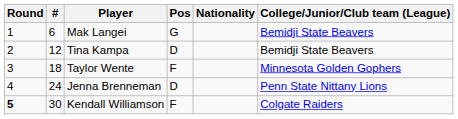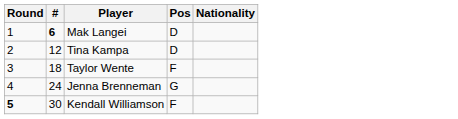 <table class="wikitable">
 <tr>
 <th>Round</th>
 <th>#</th>
 <th>Player</th>
 <th>Pos</th>
 <th>Nationality</th>
-<th>College/Junior/Club team (League)</th>
 </tr>
 <tr>
 <td>1</td>
-<td>6</td>
+<td><strong>6</strong></td>
 <td align=left>Mak Langei</td>
-<td>G</td>
+<td>D</td>
 <td></td>
-<td><a href='#'>Bemidji State Beavers</a></td>
 </tr>
 <tr>
 <td>2</td>
 <td>12</td>
 <td align=left>Tina Kampa</td>
 <td>D</td>
 <td></td>
-<td>Bemidji State Beavers</td>
 </tr>
 <tr>
 <td>3</td>
 <td>18</td>
 <td align=left>Taylor Wente</td>
 <td>F</td>
 <td></td>
-<td align=left><a href='#'>Minnesota Golden Gophers</a></td>
 </tr>
 <tr>
 <td>4</td>
 <td>24</td>
 <td align=left>Jenna Brenneman</td>
-<td>D</td>
+<td>G</td>
 <td></td>
-<td align=left><a href='#'>Penn State Nittany Lions</a></td>
 </tr>
 <tr>
 <td><strong>5</strong></td>
 <td>30</td>
 <td align=left>Kendall Williamson</td>
 <td>F</td>
 <td></td>
-<td align=left><a href='#'>Colgate Raiders</a></td>
 </tr>
 </table>
